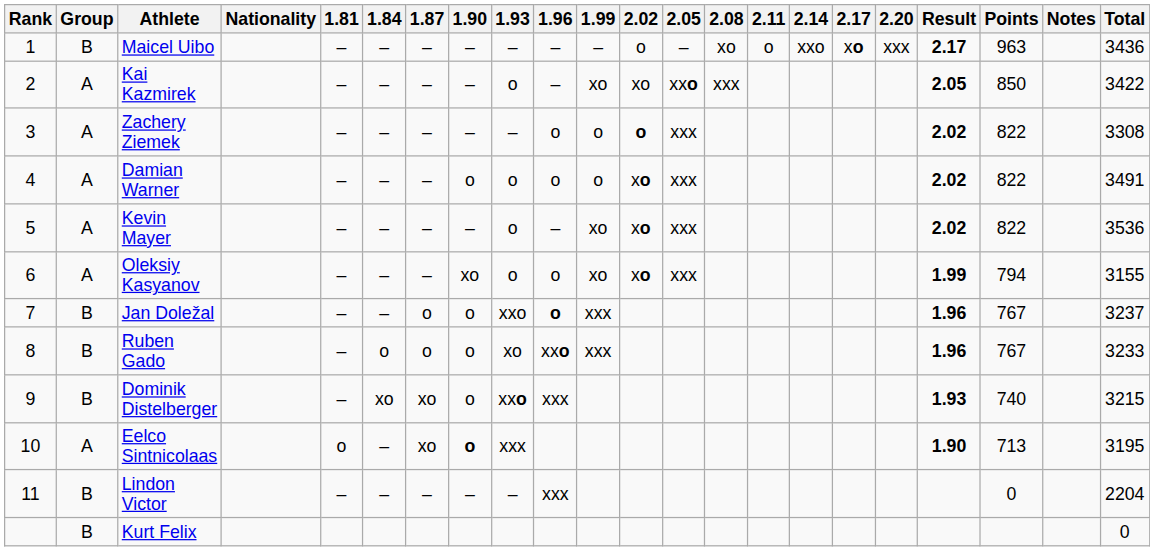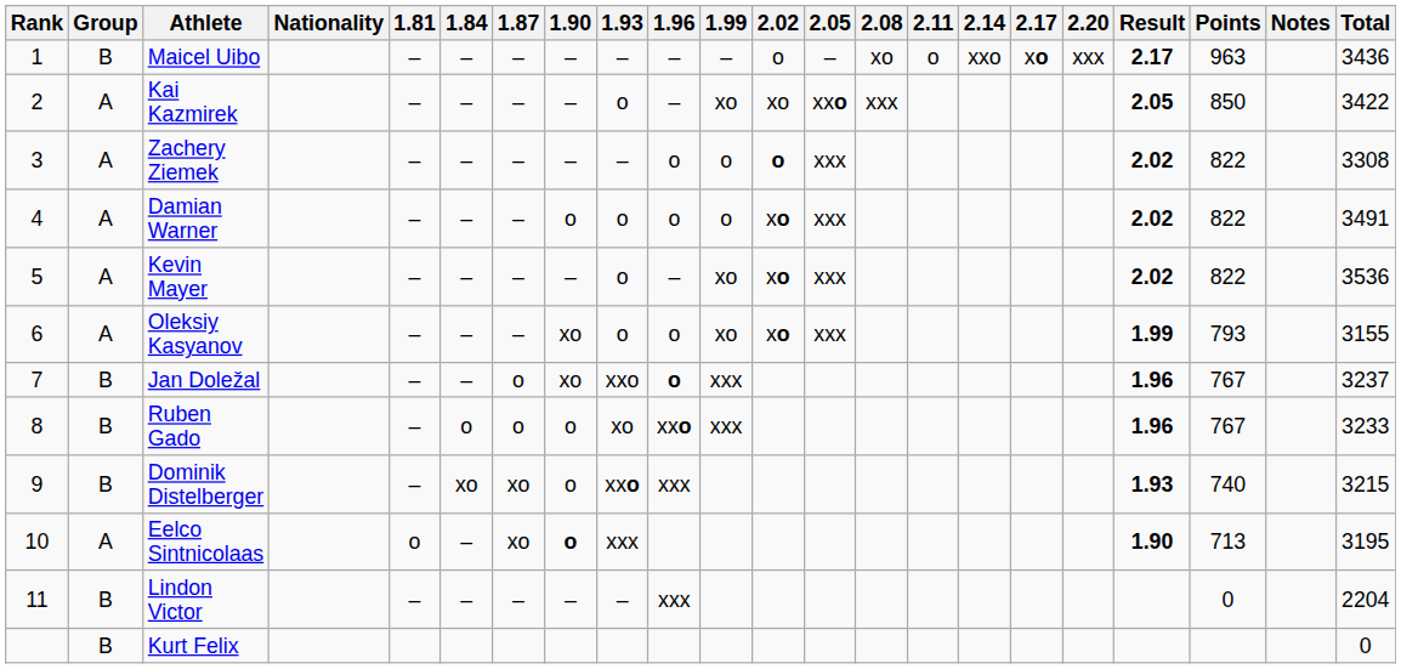 <table class="wikitable sortable" style="text-align:center;font-size:90%">
 <tr>
 <th>Rank</th>
 <th>Group</th>
 <th>Athlete</th>
 <th>Nationality</th>
 <th>1.81</th>
 <th>1.84</th>
 <th>1.87</th>
 <th>1.90</th>
 <th>1.93</th>
 <th>1.96</th>
 <th>1.99</th>
 <th>2.02</th>
 <th>2.05</th>
 <th>2.08</th>
 <th>2.11</th>
 <th>2.14</th>
 <th>2.17</th>
 <th>2.20</th>
 <th>Result</th>
 <th>Points</th>
 <th>Notes</th>
 <th>Total</th>
 </tr>
 <tr>
 <td>1</td>
 <td>B</td>
 <td align=left><a href='#'>Maicel Uibo</a></td>
 <td align=left></td>
 <td>–</td>
 <td>–</td>
 <td>–</td>
 <td>–</td>
 <td>–</td>
 <td>–</td>
 <td>–</td>
 <td>o</td>
 <td>–</td>
 <td>xo</td>
 <td>o</td>
 <td>xxo</td>
 <td>x<strong>o</strong></td>
 <td>xxx</td>
 <td><strong>2.17</strong></td>
 <td>963</td>
 <td></td>
 <td>3436</td>
 </tr>
 <tr>
 <td>2</td>
 <td>A</td>
 <td align=left><a href='#'>Kai Kazmirek</a></td>
 <td align=left></td>
 <td>–</td>
 <td>–</td>
 <td>–</td>
 <td>–</td>
 <td>o</td>
 <td>–</td>
 <td>xo</td>
 <td>xo</td>
 <td>xx<strong>o</strong></td>
 <td>xxx</td>
 <td></td>
 <td></td>
 <td></td>
 <td></td>
 <td><strong>2.05</strong></td>
 <td>850</td>
 <td></td>
 <td>3422</td>
 </tr>
 <tr>
 <td>3</td>
 <td>A</td>
 <td align=left><a href='#'>Zachery Ziemek</a></td>
 <td align=left></td>
 <td>–</td>
 <td>–</td>
 <td>–</td>
 <td>–</td>
 <td>–</td>
 <td>o</td>
 <td>o</td>
 <td><strong>o</strong></td>
 <td>xxx</td>
 <td></td>
 <td></td>
 <td></td>
 <td></td>
 <td></td>
 <td><strong>2.02</strong></td>
 <td>822</td>
 <td></td>
 <td>3308</td>
 </tr>
 <tr>
 <td>4</td>
 <td>A</td>
 <td align=left><a href='#'>Damian Warner</a></td>
 <td align=left></td>
 <td>–</td>
 <td>–</td>
 <td>–</td>
 <td>o</td>
 <td>o</td>
 <td>o</td>
 <td>o</td>
 <td>x<strong>o</strong></td>
 <td>xxx</td>
 <td></td>
 <td></td>
 <td></td>
 <td></td>
 <td></td>
 <td><strong>2.02</strong></td>
 <td>822</td>
 <td></td>
 <td>3491</td>
 </tr>
 <tr>
 <td>5</td>
 <td>A</td>
 <td align=left><a href='#'>Kevin Mayer</a></td>
 <td align=left></td>
 <td>–</td>
 <td>–</td>
 <td>–</td>
 <td>–</td>
 <td>o</td>
 <td>–</td>
 <td>xo</td>
 <td>x<strong>o</strong></td>
 <td>xxx</td>
 <td></td>
 <td></td>
 <td></td>
 <td></td>
 <td></td>
 <td><strong>2.02</strong></td>
 <td>822</td>
 <td></td>
 <td>3536</td>
 </tr>
 <tr>
 <td>6</td>
 <td>A</td>
 <td align=left><a href='#'>Oleksiy Kasyanov</a></td>
 <td align=left></td>
 <td>–</td>
 <td>–</td>
 <td>–</td>
 <td>xo</td>
 <td>o</td>
 <td>o</td>
 <td>xo</td>
 <td>x<strong>o</strong></td>
 <td>xxx</td>
 <td></td>
 <td></td>
 <td></td>
 <td></td>
 <td></td>
 <td><strong>1.99</strong></td>
-<td>794</td>
+<td>793</td>
 <td></td>
 <td>3155</td>
 </tr>
 <tr>
 <td>7</td>
 <td>B</td>
 <td align=left><a href='#'>Jan Doležal</a></td>
 <td align=left></td>
 <td>–</td>
 <td>–</td>
 <td>o</td>
-<td>o</td>
+<td>xo</td>
 <td>xxo</td>
 <td><strong>o</strong></td>
 <td>xxx</td>
 <td></td>
 <td></td>
 <td></td>
 <td></td>
 <td></td>
 <td></td>
 <td></td>
 <td><strong>1.96</strong></td>
 <td>767</td>
 <td></td>
 <td>3237</td>
 </tr>
 <tr>
 <td>8</td>
 <td>B</td>
 <td align=left><a href='#'>Ruben Gado</a></td>
 <td align=left></td>
 <td>–</td>
 <td>o</td>
 <td>o</td>
 <td>o</td>
 <td>xo</td>
 <td>xx<strong>o</strong></td>
 <td>xxx</td>
 <td></td>
 <td></td>
 <td></td>
 <td></td>
 <td></td>
 <td></td>
 <td></td>
 <td><strong>1.96</strong></td>
 <td>767</td>
 <td></td>
 <td>3233</td>
 </tr>
 <tr>
 <td>9</td>
 <td>B</td>
 <td align=left><a href='#'>Dominik Distelberger</a></td>
 <td align=left></td>
 <td>–</td>
 <td>xo</td>
 <td>xo</td>
 <td>o</td>
 <td>xx<strong>o</strong></td>
 <td>xxx</td>
 <td></td>
 <td></td>
 <td></td>
 <td></td>
 <td></td>
 <td></td>
 <td></td>
 <td></td>
 <td><strong>1.93</strong></td>
 <td>740</td>
 <td></td>
 <td>3215</td>
 </tr>
 <tr>
 <td>10</td>
 <td>A</td>
 <td align=left><a href='#'>Eelco Sintnicolaas</a></td>
 <td align=left></td>
 <td>o</td>
 <td>–</td>
 <td>xo</td>
 <td><strong>o</strong></td>
 <td>xxx</td>
 <td></td>
 <td></td>
 <td></td>
 <td></td>
 <td></td>
 <td></td>
 <td></td>
 <td></td>
 <td></td>
 <td><strong>1.90</strong></td>
 <td>713</td>
 <td></td>
 <td>3195</td>
 </tr>
 <tr>
 <td>11</td>
 <td>B</td>
 <td align=left><a href='#'>Lindon Victor</a></td>
 <td align=left></td>
 <td>–</td>
 <td>–</td>
 <td>–</td>
 <td>–</td>
 <td>–</td>
 <td>xxx</td>
 <td></td>
 <td></td>
 <td></td>
 <td></td>
 <td></td>
 <td></td>
 <td></td>
 <td></td>
 <td><strong></strong></td>
 <td>0</td>
 <td></td>
 <td>2204</td>
 </tr>
 <tr>
 <td></td>
 <td>B</td>
 <td align=left><a href='#'>Kurt Felix</a></td>
 <td align=left></td>
 <td></td>
 <td></td>
 <td></td>
 <td></td>
 <td></td>
 <td></td>
 <td></td>
 <td></td>
 <td></td>
 <td></td>
 <td></td>
 <td></td>
 <td></td>
 <td></td>
 <td><strong></strong></td>
 <td></td>
 <td></td>
 <td>0</td>
 </tr>
 </table>
